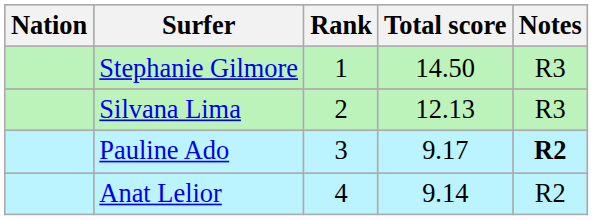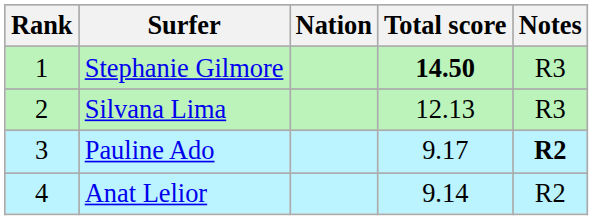 <table class="wikitable sortable" style="text-align:center">
 <tr>
+<th>Rank</th>
+<th>Surfer</th>
 <th>Nation</th>
-<th>Surfer</th>
-<th>Rank</th>
 <th>Total score</th>
 <th>Notes</th>
 </tr>
 <tr bgcolor=bbf3bb>
+<td>1</td>
+<td align=left><a href='#'>Stephanie Gilmore</a></td>
 <td align=left></td>
-<td align=left><a href='#'>Stephanie Gilmore</a></td>
-<td>1</td>
-<td>14.50</td>
+<td><strong>14.50</strong></td>
 <td>R3</td>
 </tr>
 <tr bgcolor=bbf3bb>
+<td>2</td>
+<td align=left><a href='#'>Silvana Lima</a></td>
 <td align=left></td>
-<td align=left><a href='#'>Silvana Lima</a></td>
-<td>2</td>
 <td>12.13</td>
 <td>R3</td>
 </tr>
 <tr bgcolor=bbf3ff>
+<td>3</td>
+<td align=left><a href='#'>Pauline Ado</a></td>
 <td align=left></td>
-<td align=left><a href='#'>Pauline Ado</a></td>
-<td>3</td>
 <td>9.17</td>
 <td><strong>R2</strong></td>
 </tr>
 <tr bgcolor=bbf3ff>
+<td>4</td>
+<td align=left><a href='#'>Anat Lelior</a></td>
 <td align=left></td>
-<td align=left><a href='#'>Anat Lelior</a></td>
-<td>4</td>
 <td>9.14</td>
 <td>R2</td>
 </tr>
 </table>
